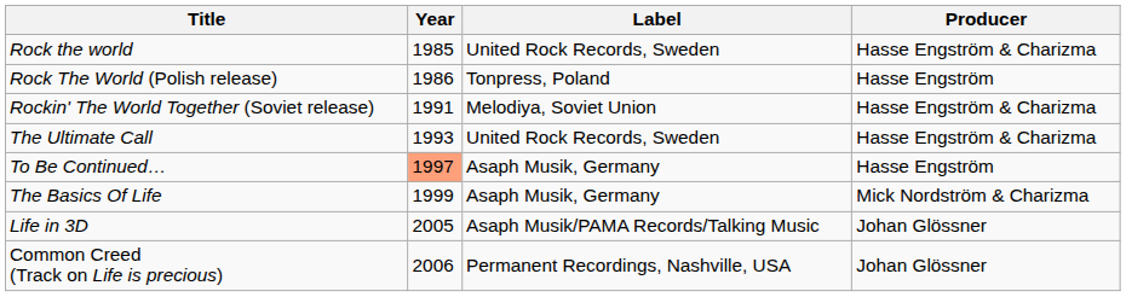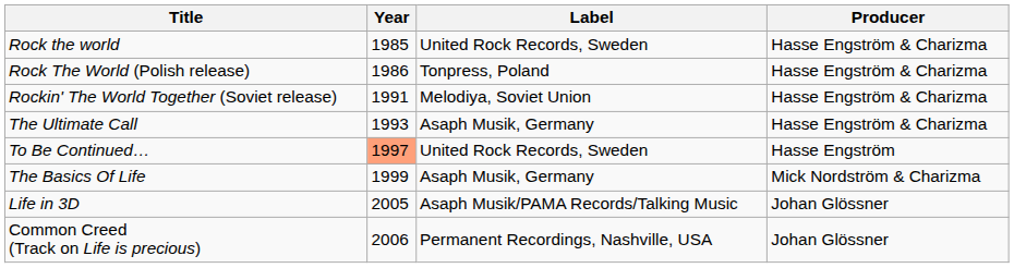 <table class="wikitable" style="width:60em">
 <tr>
 <th>Title</th>
 <th>Year</th>
 <th>Label</th>
 <th>Producer</th>
 </tr>
 <tr>
 <td><em>Rock the world</em></td>
 <td>1985</td>
 <td>United Rock Records, Sweden</td>
 <td>Hasse Engström & Charizma</td>
 </tr>
 <tr>
 <td><em>Rock The World</em> (Polish release)</td>
 <td>1986</td>
 <td>Tonpress, Poland</td>
-<td>Hasse Engström</td>
+<td>Hasse Engström & Charizma</td>
 </tr>
 <tr>
 <td><em>Rockin' The World Together</em> (Soviet release)</td>
 <td>1991</td>
 <td>Melodiya, Soviet Union</td>
 <td>Hasse Engström & Charizma</td>
 </tr>
 <tr>
 <td><em>The Ultimate Call</em></td>
 <td>1993</td>
-<td>United Rock Records, Sweden</td>
+<td>Asaph Musik, Germany</td>
 <td>Hasse Engström & Charizma</td>
 </tr>
 <tr>
 <td><em>To Be Continued…</em></td>
 <td style="background: lightsalmon;">1997</td>
-<td>Asaph Musik, Germany</td>
+<td>United Rock Records, Sweden</td>
 <td>Hasse Engström</td>
 </tr>
 <tr>
 <td><em>The Basics Of Life</em></td>
 <td>1999</td>
 <td>Asaph Musik, Germany</td>
 <td>Mick Nordström & Charizma</td>
 </tr>
 <tr>
 <td><em>Life in 3D</em></td>
 <td>2005</td>
 <td>Asaph Musik/PAMA Records/Talking Music</td>
 <td>Johan Glössner</td>
 </tr>
 <tr>
 <td>Common Creed <br>(Track on <em>Life is precious</em>)</td>
 <td>2006</td>
 <td>Permanent Recordings, Nashville, USA</td>
 <td>Johan Glössner</td>
 </tr>
 </table>
